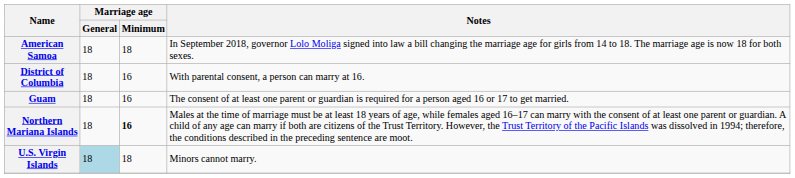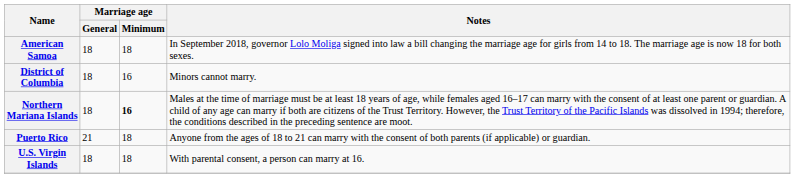 <table class="wikitable sortable plainrowheaders">
 <tr>
 <th scope="col" rowspan="2">Name</th>
 <th scope="col" colspan="2">Marriage age</th>
 <th scope="col" rowspan="2" class="unsortable">Notes</th>
 </tr>
 <tr>
 <th scope="col">General</th>
 <th scope="col">Minimum</th>
 </tr>
 <tr>
 <th scope="row"><a href='#'>American Samoa</a></th>
 <td>18</td>
 <td>18</td>
 <td>In September 2018, governor <a href='#'>Lolo Moliga</a> signed into law a bill changing the marriage age for girls from 14 to 18. The marriage age is now 18 for both sexes.</td>
 </tr>
 <tr>
 <th scope="row"><a href='#'>District of Columbia</a></th>
 <td>18</td>
 <td>16</td>
-<td>With parental consent, a person can marry at 16.</td>
-</tr>
-<tr>
-<th scope="row"><a href='#'>Guam</a></th>
-<td>18</td>
-<td>16</td>
-<td>The consent of at least one parent or guardian is required for a person aged 16 or 17 to get married.</td>
+<td>Minors cannot marry.</td>
 </tr>
 <tr>
 <th scope="row"><a href='#'>Northern Mariana Islands</a></th>
 <td>18</td>
 <td><strong>16</strong></td>
 <td>Males at the time of marriage must be at least 18 years of age, while females aged 16–17 can marry with the consent of at least one parent or guardian. A child of any age can marry if both are citizens of the Trust Territory. However, the <a href='#'>Trust Territory of the Pacific Islands</a> was dissolved in 1994; therefore, the conditions described in the preceding sentence are moot.</td>
 </tr>
 <tr>
+<th scope="row"><a href='#'>Puerto Rico</a></th>
+<td>21</td>
+<td>18</td>
+<td>Anyone from the ages of 18 to 21 can marry with the consent of both parents (if applicable) or guardian.</td>
+</tr>
+<tr>
 <th scope="row"><a href='#'>U.S. Virgin Islands</a></th>
-<td style="background: lightblue;">18</td>
 <td>18</td>
-<td>Minors cannot marry.</td>
+<td>18</td>
+<td>With parental consent, a person can marry at 16.</td>
 </tr>
 <tr>
 </tr>
 <tr>
 </tr>
 </table>
